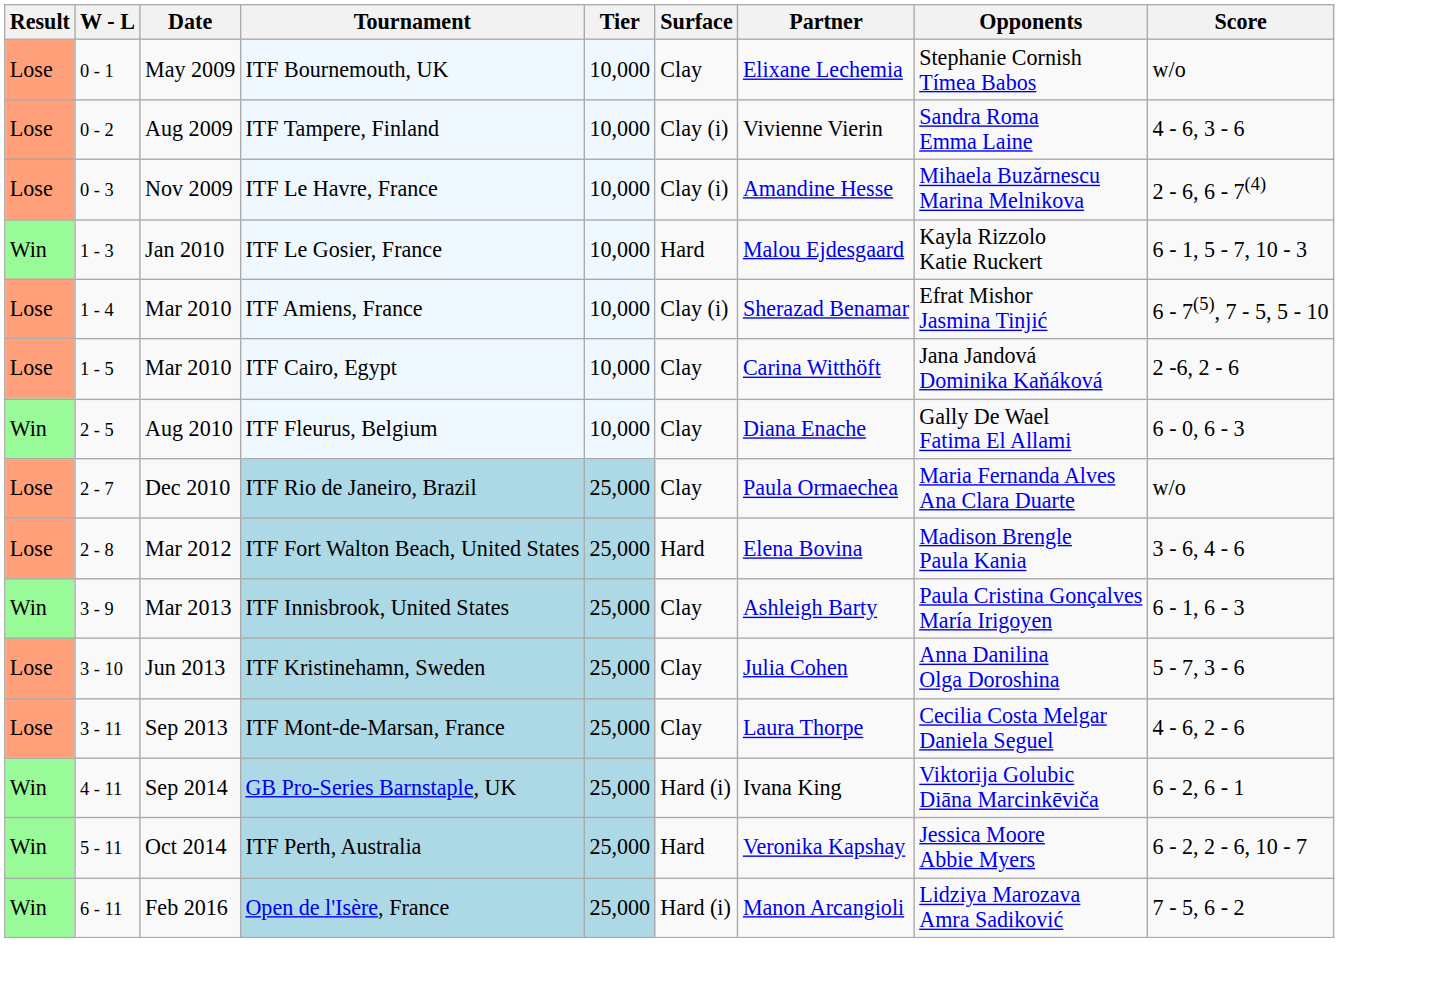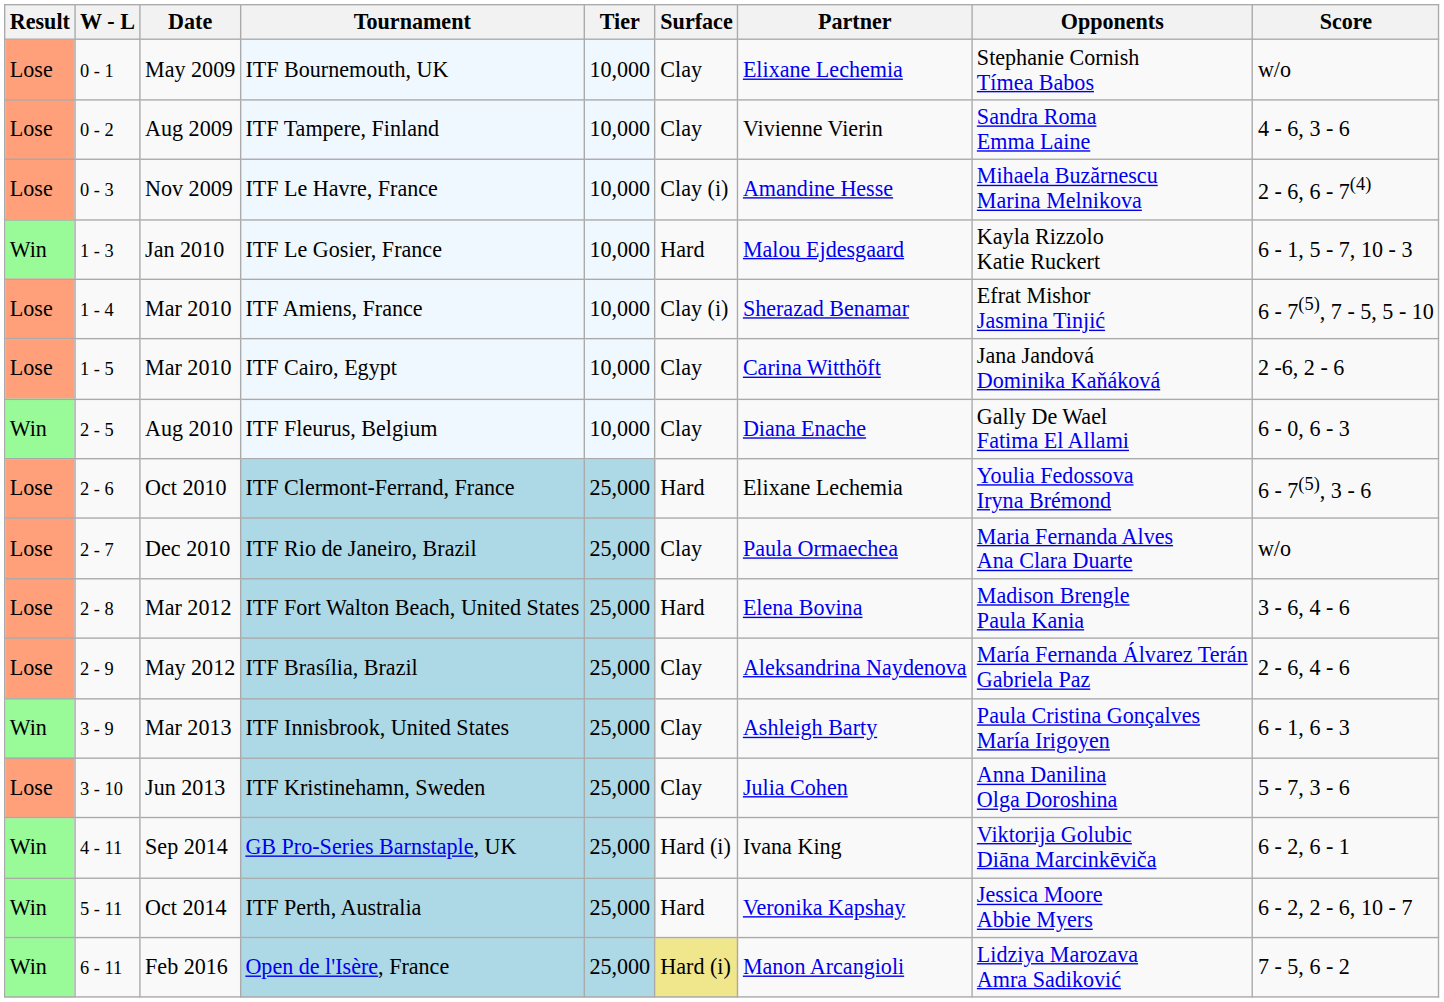 <table class="sortable wikitable">
 <tr>
 <th>Result</th>
 <th class=unsortable>W - L</th>
 <th>Date</th>
 <th>Tournament</th>
 <th>Tier</th>
 <th>Surface</th>
 <th>Partner</th>
 <th>Opponents</th>
 <th class=unsortable>Score</th>
 </tr>
 <tr>
 <td style=background:#ffa07a>Lose</td>
 <td><small>0 - 1</small></td>
 <td>May 2009</td>
 <td style=background:#f0f8ff>ITF Bournemouth, UK</td>
 <td style=background:#f0f8ff>10,000</td>
 <td>Clay</td>
 <td> <a href='#'>Elixane Lechemia</a></td>
 <td> Stephanie Cornish <br>  <a href='#'>Tímea Babos</a></td>
 <td>w/o</td>
 </tr>
 <tr>
 <td style=background:#ffa07a>Lose</td>
 <td><small>0 - 2</small></td>
 <td>Aug 2009</td>
 <td style=background:#f0f8ff>ITF Tampere, Finland</td>
 <td style=background:#f0f8ff>10,000</td>
-<td>Clay (i)</td>
+<td>Clay</td>
 <td> Vivienne Vierin</td>
 <td> <a href='#'>Sandra Roma</a> <br>  <a href='#'>Emma Laine</a></td>
 <td>4 - 6, 3 - 6</td>
 </tr>
 <tr>
 <td style=background:#ffa07a>Lose</td>
 <td><small>0 - 3</small></td>
 <td>Nov 2009</td>
 <td style=background:#f0f8ff>ITF Le Havre, France</td>
 <td style=background:#f0f8ff>10,000</td>
 <td>Clay (i)</td>
 <td> <a href='#'>Amandine Hesse</a></td>
 <td> <a href='#'>Mihaela Buzărnescu</a> <br>  <a href='#'>Marina Melnikova</a></td>
 <td>2 - 6, 6 - 7<sup>(4)</sup></td>
 </tr>
 <tr>
 <td style=background:#98fb98>Win</td>
 <td><small>1 - 3</small></td>
 <td>Jan 2010</td>
 <td style=background:#f0f8ff>ITF Le Gosier, France</td>
 <td style=background:#f0f8ff>10,000</td>
 <td>Hard</td>
 <td> <a href='#'>Malou Ejdesgaard</a></td>
 <td> Kayla Rizzolo <br>  Katie Ruckert</td>
 <td>6 - 1, 5 - 7, 10 - 3</td>
 </tr>
 <tr>
 <td style=background:#ffa07a>Lose</td>
 <td><small>1 - 4</small></td>
 <td>Mar 2010</td>
 <td style=background:#f0f8ff>ITF Amiens, France</td>
 <td style=background:#f0f8ff>10,000</td>
 <td>Clay (i)</td>
 <td> <a href='#'>Sherazad Benamar</a></td>
 <td> Efrat Mishor <br>  <a href='#'>Jasmina Tinjić</a></td>
 <td>6 - 7<sup>(5)</sup>, 7 - 5, 5 - 10</td>
 </tr>
 <tr>
 <td style=background:#ffa07a>Lose</td>
 <td><small>1 - 5</small></td>
 <td>Mar 2010</td>
 <td style=background:#f0f8ff>ITF Cairo, Egypt</td>
 <td style=background:#f0f8ff>10,000</td>
 <td>Clay</td>
 <td> <a href='#'>Carina Witthöft</a></td>
 <td> Jana Jandová <br>  <a href='#'>Dominika Kaňáková</a></td>
 <td>2 -6, 2 - 6</td>
 </tr>
 <tr>
 <td style=background:#98fb98>Win</td>
 <td><small>2 - 5</small></td>
 <td>Aug 2010</td>
 <td style=background:#f0f8ff>ITF Fleurus, Belgium</td>
 <td style=background:#f0f8ff>10,000</td>
 <td>Clay</td>
 <td> <a href='#'>Diana Enache</a></td>
 <td> Gally De Wael <br>  <a href='#'>Fatima El Allami</a></td>
 <td>6 - 0, 6 - 3</td>
 </tr>
 <tr>
 <td style=background:#ffa07a>Lose</td>
+<td><small>2 - 6</small></td>
+<td>Oct 2010</td>
+<td style=background:lightblue>ITF Clermont-Ferrand, France</td>
+<td style=background:lightblue>25,000</td>
+<td>Hard</td>
+<td> Elixane Lechemia</td>
+<td> <a href='#'>Youlia Fedossova</a> <br>  <a href='#'>Iryna Brémond</a></td>
+<td>6 - 7<sup>(5)</sup>, 3 - 6</td>
+</tr>
+<tr>
+<td style=background:#ffa07a>Lose</td>
 <td><small>2 - 7</small></td>
 <td>Dec 2010</td>
 <td style=background:lightblue>ITF Rio de Janeiro, Brazil</td>
 <td style=background:lightblue>25,000</td>
 <td>Clay</td>
 <td> <a href='#'>Paula Ormaechea</a></td>
 <td> <a href='#'>Maria Fernanda Alves</a> <br>  <a href='#'>Ana Clara Duarte</a></td>
 <td>w/o</td>
 </tr>
 <tr>
 <td style=background:#ffa07a>Lose</td>
 <td><small>2 - 8</small></td>
 <td>Mar 2012</td>
 <td style=background:lightblue>ITF Fort Walton Beach, United States</td>
 <td style=background:lightblue>25,000</td>
 <td>Hard</td>
 <td> <a href='#'>Elena Bovina</a></td>
 <td> <a href='#'>Madison Brengle</a> <br>  <a href='#'>Paula Kania</a></td>
 <td>3 - 6, 4 - 6</td>
+</tr>
+<tr>
+<td style=background:#ffa07a>Lose</td>
+<td><small>2 - 9</small></td>
+<td>May 2012</td>
+<td style=background:lightblue>ITF Brasília, Brazil</td>
+<td style=background:lightblue>25,000</td>
+<td>Clay</td>
+<td> <a href='#'>Aleksandrina Naydenova</a></td>
+<td> <a href='#'>María Fernanda Álvarez Terán</a> <br>  <a href='#'>Gabriela Paz</a></td>
+<td>2 - 6, 4 - 6</td>
 </tr>
 <tr>
 <td style=background:#98fb98>Win</td>
 <td><small>3 - 9</small></td>
 <td>Mar 2013</td>
 <td style=background:lightblue>ITF Innisbrook, United States</td>
 <td style=background:lightblue>25,000</td>
 <td>Clay</td>
 <td> <a href='#'>Ashleigh Barty</a></td>
 <td> <a href='#'>Paula Cristina Gonçalves</a> <br>  <a href='#'>María Irigoyen</a></td>
 <td>6 - 1, 6 - 3</td>
 </tr>
 <tr>
 <td style=background:#ffa07a>Lose</td>
 <td><small>3 - 10</small></td>
 <td>Jun 2013</td>
 <td style=background:lightblue>ITF Kristinehamn, Sweden</td>
 <td style=background:lightblue>25,000</td>
 <td>Clay</td>
 <td> <a href='#'>Julia Cohen</a></td>
 <td> <a href='#'>Anna Danilina</a> <br>  <a href='#'>Olga Doroshina</a></td>
 <td>5 - 7, 3 - 6</td>
-</tr>
-<tr>
-<td style=background:#ffa07a>Lose</td>
-<td><small>3 - 11</small></td>
-<td>Sep 2013</td>
-<td style=background:lightblue>ITF Mont-de-Marsan, France</td>
-<td style=background:lightblue>25,000</td>
-<td>Clay</td>
-<td> <a href='#'>Laura Thorpe</a></td>
-<td> <a href='#'>Cecilia Costa Melgar</a> <br>  <a href='#'>Daniela Seguel</a></td>
-<td>4 - 6, 2 - 6</td>
 </tr>
 <tr>
 <td style=background:#98fb98>Win</td>
 <td><small>4 - 11</small></td>
 <td>Sep 2014</td>
 <td style=background:lightblue><a href='#'>GB Pro-Series Barnstaple</a>, UK</td>
 <td style=background:lightblue>25,000</td>
 <td>Hard (i)</td>
 <td> Ivana King</td>
 <td> <a href='#'>Viktorija Golubic</a> <br>  <a href='#'>Diāna Marcinkēviča</a></td>
 <td>6 - 2, 6 - 1</td>
 </tr>
 <tr>
 <td style=background:#98fb98>Win</td>
 <td><small>5 - 11</small></td>
 <td>Oct 2014</td>
 <td style=background:lightblue>ITF Perth, Australia</td>
 <td style=background:lightblue>25,000</td>
 <td>Hard</td>
 <td> <a href='#'>Veronika Kapshay</a></td>
 <td> <a href='#'>Jessica Moore</a> <br>  <a href='#'>Abbie Myers</a></td>
 <td>6 - 2, 2 - 6, 10 - 7</td>
 </tr>
 <tr>
 <td style=background:#98fb98>Win</td>
 <td><small>6 - 11</small></td>
 <td>Feb 2016</td>
 <td style=background:lightblue><a href='#'>Open de l'Isère</a>, France</td>
 <td style=background:lightblue>25,000</td>
-<td>Hard (i)</td>
+<td style="background: khaki;">Hard (i)</td>
 <td> <a href='#'>Manon Arcangioli</a></td>
 <td> <a href='#'>Lidziya Marozava</a> <br>  <a href='#'>Amra Sadiković</a></td>
 <td>7 - 5, 6 - 2</td>
 </tr>
 </table>
